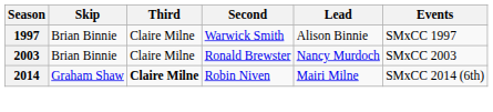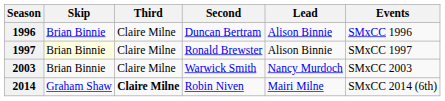 <table class="wikitable">
 <tr>
 <th scope="col">Season</th>
 <th scope="col">Skip</th>
 <th scope="col">Third</th>
 <th scope="col">Second</th>
 <th scope="col">Lead</th>
 <th scope="col">Events</th>
 </tr>
 <tr>
+<th scope="row">1996</th>
+<td><a href='#'>Brian Binnie</a></td>
+<td>Claire Milne</td>
+<td><a href='#'>Duncan Bertram</a></td>
+<td><a href='#'>Alison Binnie</a></td>
+<td><a href='#'>SMxCC</a> 1996 </td>
+</tr>
+<tr>
 <th scope="row">1997</th>
-<td>Brian Binnie</td>
+<td style="background: lightyellow;">Brian Binnie</td>
 <td>Claire Milne</td>
-<td><a href='#'>Warwick Smith</a></td>
+<td><a href='#'>Ronald Brewster</a></td>
 <td>Alison Binnie</td>
 <td>SMxCC 1997 </td>
 </tr>
 <tr>
 <th scope="row">2003</th>
 <td>Brian Binnie</td>
 <td>Claire Milne</td>
-<td><a href='#'>Ronald Brewster</a></td>
+<td><a href='#'>Warwick Smith</a></td>
 <td><a href='#'>Nancy Murdoch</a></td>
 <td>SMxCC 2003 </td>
 </tr>
 <tr>
 <th scope="row">2014</th>
 <td><a href='#'>Graham Shaw</a></td>
 <td><strong>Claire Milne</strong></td>
 <td><a href='#'>Robin Niven</a></td>
 <td><a href='#'>Mairi Milne</a></td>
 <td>SMxCC 2014 (6th)</td>
 </tr>
 </table>
